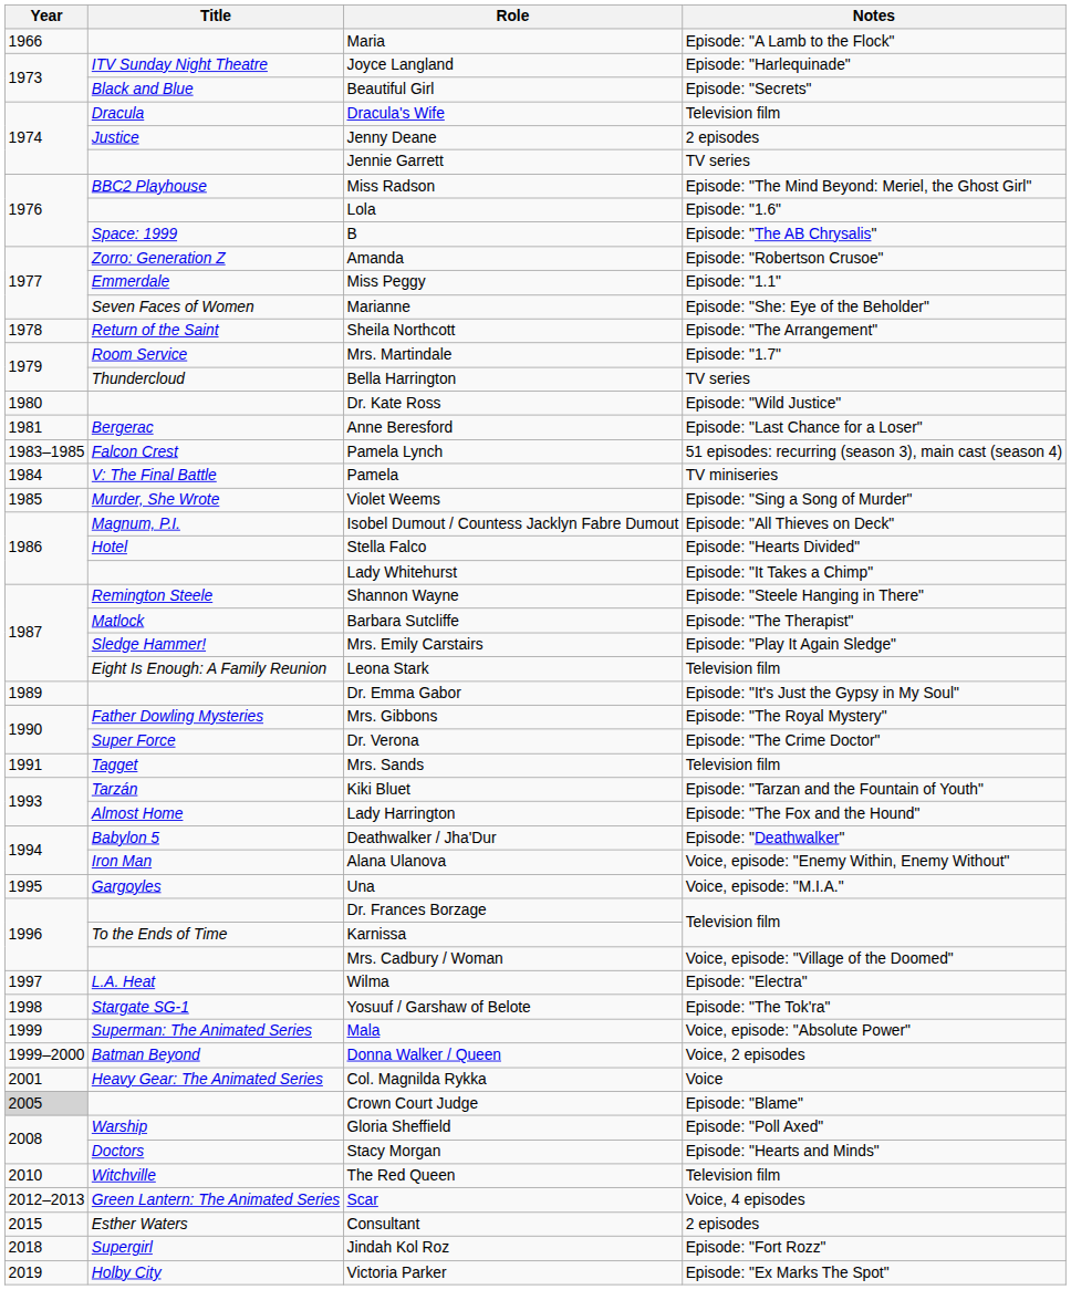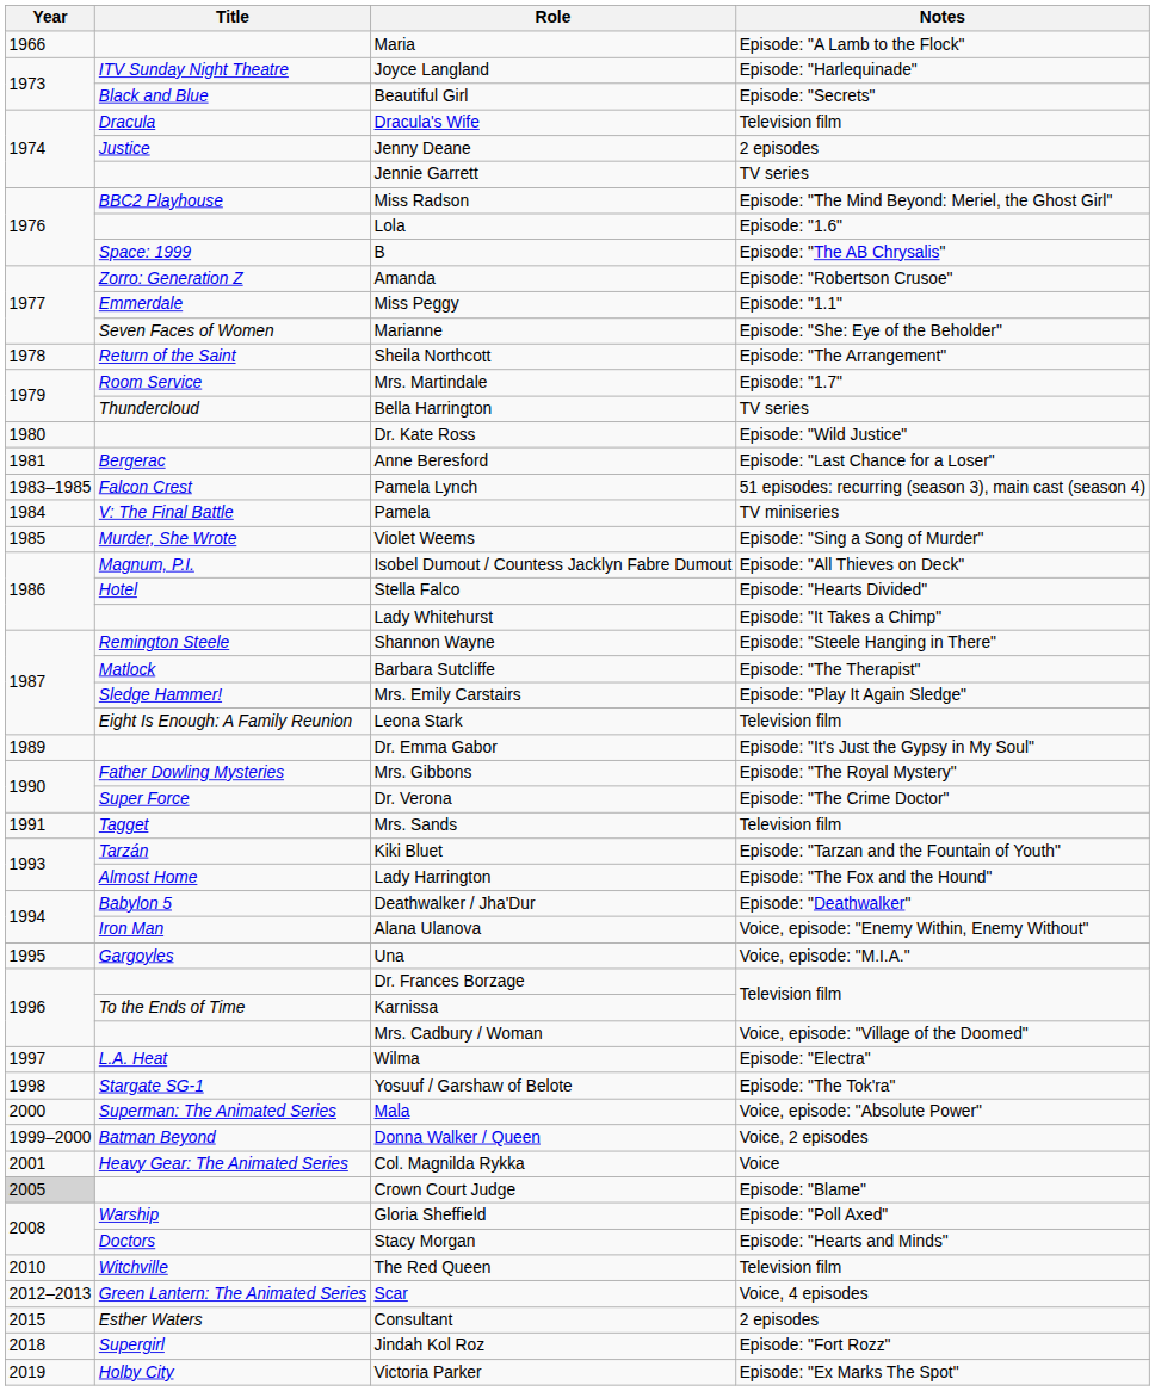 <table class="wikitable sortable">
 <tr>
 <th>Year</th>
 <th>Title</th>
 <th>Role</th>
 <th class="unsortable">Notes</th>
 </tr>
 <tr>
 <td>1966</td>
 <td><em></em></td>
 <td>Maria</td>
 <td>Episode: "A Lamb to the Flock"</td>
 </tr>
 <tr>
 <td rowspan="2">1973</td>
 <td><em><a href='#'>ITV Sunday Night Theatre</a></em></td>
 <td>Joyce Langland</td>
 <td>Episode: "Harlequinade"</td>
 </tr>
 <tr>
 <td><em><a href='#'>Black and Blue</a></em></td>
 <td>Beautiful Girl</td>
 <td>Episode: "Secrets"</td>
 </tr>
 <tr>
 <td rowspan="3">1974</td>
 <td><em><a href='#'>Dracula</a></em></td>
 <td><a href='#'>Dracula's Wife</a></td>
 <td>Television film</td>
 </tr>
 <tr>
 <td><em><a href='#'>Justice</a></em></td>
 <td>Jenny Deane</td>
 <td>2 episodes</td>
 </tr>
 <tr>
 <td><em></em></td>
 <td>Jennie Garrett</td>
 <td>TV series</td>
 </tr>
 <tr>
 <td rowspan="3">1976</td>
 <td><em><a href='#'>BBC2 Playhouse</a></em></td>
 <td>Miss Radson</td>
 <td>Episode: "The Mind Beyond: Meriel, the Ghost Girl"</td>
 </tr>
 <tr>
 <td><em></em></td>
 <td>Lola</td>
 <td>Episode: "1.6"</td>
 </tr>
 <tr>
 <td><em><a href='#'>Space: 1999</a></em></td>
 <td>B</td>
 <td>Episode: "<a href='#'>The AB Chrysalis</a>"</td>
 </tr>
 <tr>
 <td rowspan="3">1977</td>
 <td><em><a href='#'>Zorro: Generation Z</a></em></td>
 <td>Amanda</td>
 <td>Episode: "Robertson Crusoe"</td>
 </tr>
 <tr>
 <td><em><a href='#'>Emmerdale</a></em></td>
 <td>Miss Peggy</td>
 <td>Episode: "1.1"</td>
 </tr>
 <tr>
 <td><em>Seven Faces of Women</em></td>
 <td>Marianne</td>
 <td>Episode: "She: Eye of the Beholder"</td>
 </tr>
 <tr>
 <td>1978</td>
 <td><em><a href='#'>Return of the Saint</a></em></td>
 <td>Sheila Northcott</td>
 <td>Episode: "The Arrangement"</td>
 </tr>
 <tr>
 <td rowspan="2">1979</td>
 <td><em><a href='#'>Room Service</a></em></td>
 <td>Mrs. Martindale</td>
 <td>Episode: "1.7"</td>
 </tr>
 <tr>
 <td><em>Thundercloud</em></td>
 <td>Bella Harrington</td>
 <td>TV series</td>
 </tr>
 <tr>
 <td>1980</td>
 <td><em></em></td>
 <td>Dr. Kate Ross</td>
 <td>Episode: "Wild Justice"</td>
 </tr>
 <tr>
 <td>1981</td>
 <td><em><a href='#'>Bergerac</a></em></td>
 <td>Anne Beresford</td>
 <td>Episode: "Last Chance for a Loser"</td>
 </tr>
 <tr>
 <td>1983–1985</td>
 <td><em><a href='#'>Falcon Crest</a></em></td>
 <td>Pamela Lynch</td>
 <td>51 episodes: recurring (season 3), main cast (season 4)</td>
 </tr>
 <tr>
 <td>1984</td>
 <td><em><a href='#'>V: The Final Battle</a></em></td>
 <td>Pamela</td>
 <td>TV miniseries</td>
 </tr>
 <tr>
 <td>1985</td>
 <td><em><a href='#'>Murder, She Wrote</a></em></td>
 <td>Violet Weems</td>
 <td>Episode: "Sing a Song of Murder"</td>
 </tr>
 <tr>
 <td rowspan="3">1986</td>
 <td><em><a href='#'>Magnum, P.I.</a></em></td>
 <td>Isobel Dumout / Countess Jacklyn Fabre Dumout</td>
 <td>Episode: "All Thieves on Deck"</td>
 </tr>
 <tr>
 <td><em><a href='#'>Hotel</a></em></td>
 <td>Stella Falco</td>
 <td>Episode: "Hearts Divided"</td>
 </tr>
 <tr>
 <td><em></em></td>
 <td>Lady Whitehurst</td>
 <td>Episode: "It Takes a Chimp"</td>
 </tr>
 <tr>
 <td rowspan="4">1987</td>
 <td><em><a href='#'>Remington Steele</a></em></td>
 <td>Shannon Wayne</td>
 <td>Episode: "Steele Hanging in There"</td>
 </tr>
 <tr>
 <td><em><a href='#'>Matlock</a></em></td>
 <td>Barbara Sutcliffe</td>
 <td>Episode: "The Therapist"</td>
 </tr>
 <tr>
 <td><em><a href='#'>Sledge Hammer!</a></em></td>
 <td>Mrs. Emily Carstairs</td>
 <td>Episode: "Play It Again Sledge"</td>
 </tr>
 <tr>
 <td><em>Eight Is Enough: A Family Reunion</em></td>
 <td>Leona Stark</td>
 <td>Television film</td>
 </tr>
 <tr>
 <td>1989</td>
 <td><em></em></td>
 <td>Dr. Emma Gabor</td>
 <td>Episode: "It's Just the Gypsy in My Soul"</td>
 </tr>
 <tr>
 <td rowspan="2">1990</td>
 <td><em><a href='#'>Father Dowling Mysteries</a></em></td>
 <td>Mrs. Gibbons</td>
 <td>Episode: "The Royal Mystery"</td>
 </tr>
 <tr>
 <td><em><a href='#'>Super Force</a></em></td>
 <td>Dr. Verona</td>
 <td>Episode: "The Crime Doctor"</td>
 </tr>
 <tr>
 <td>1991</td>
 <td><em><a href='#'>Tagget</a></em></td>
 <td>Mrs. Sands</td>
 <td>Television film</td>
 </tr>
 <tr>
 <td rowspan="2">1993</td>
 <td><em><a href='#'>Tarzán</a></em></td>
 <td>Kiki Bluet</td>
 <td>Episode: "Tarzan and the Fountain of Youth"</td>
 </tr>
 <tr>
 <td><em><a href='#'>Almost Home</a></em></td>
 <td>Lady Harrington</td>
 <td>Episode: "The Fox and the Hound"</td>
 </tr>
 <tr>
 <td rowspan="2">1994</td>
 <td><em><a href='#'>Babylon 5</a></em></td>
 <td>Deathwalker / Jha'Dur</td>
 <td>Episode: "<a href='#'>Deathwalker</a>"</td>
 </tr>
 <tr>
 <td><em><a href='#'>Iron Man</a></em></td>
 <td>Alana Ulanova</td>
 <td>Voice, episode: "Enemy Within, Enemy Without"</td>
 </tr>
 <tr>
 <td>1995</td>
 <td><em><a href='#'>Gargoyles</a></em></td>
 <td>Una</td>
 <td>Voice, episode: "M.I.A."</td>
 </tr>
 <tr>
 <td rowspan="3">1996</td>
 <td><em></em></td>
 <td>Dr. Frances Borzage</td>
 <td rowspan="2">Television film</td>
 </tr>
 <tr>
 <td><em>To the Ends of Time</em></td>
 <td>Karnissa</td>
 </tr>
 <tr>
 <td><em></em></td>
 <td>Mrs. Cadbury / Woman</td>
 <td>Voice, episode: "Village of the Doomed"</td>
 </tr>
 <tr>
 <td>1997</td>
 <td><em><a href='#'>L.A. Heat</a></em></td>
 <td>Wilma</td>
 <td>Episode: "Electra"</td>
 </tr>
 <tr>
 <td>1998</td>
 <td><em><a href='#'>Stargate SG-1</a></em></td>
 <td>Yosuuf / Garshaw of Belote</td>
 <td>Episode: "The Tok'ra"</td>
 </tr>
 <tr>
-<td>1999</td>
+<td>2000</td>
 <td><em><a href='#'>Superman: The Animated Series</a></em></td>
 <td><a href='#'>Mala</a></td>
 <td>Voice, episode: "Absolute Power"</td>
 </tr>
 <tr>
 <td>1999–2000</td>
 <td><em><a href='#'>Batman Beyond</a></em></td>
 <td><a href='#'>Donna Walker / Queen</a></td>
 <td>Voice, 2 episodes</td>
 </tr>
 <tr>
 <td>2001</td>
 <td><em><a href='#'>Heavy Gear: The Animated Series</a></em></td>
 <td>Col. Magnilda Rykka</td>
 <td>Voice</td>
 </tr>
 <tr>
 <td style="background: lightgrey;">2005</td>
 <td><em></em></td>
 <td>Crown Court Judge</td>
 <td>Episode: "Blame"</td>
 </tr>
 <tr>
 <td rowspan="2">2008</td>
 <td><em><a href='#'>Warship</a></em></td>
 <td>Gloria Sheffield</td>
 <td>Episode: "Poll Axed"</td>
 </tr>
 <tr>
 <td><em><a href='#'>Doctors</a></em></td>
 <td>Stacy Morgan</td>
 <td>Episode: "Hearts and Minds"</td>
 </tr>
 <tr>
 <td>2010</td>
 <td><em><a href='#'>Witchville</a></em></td>
 <td>The Red Queen</td>
 <td>Television film</td>
 </tr>
 <tr>
 <td>2012–2013</td>
 <td><em><a href='#'>Green Lantern: The Animated Series</a></em></td>
 <td><a href='#'>Scar</a></td>
 <td>Voice, 4 episodes</td>
 </tr>
 <tr>
 <td>2015</td>
 <td><em>Esther Waters</em></td>
 <td>Consultant</td>
 <td>2 episodes</td>
 </tr>
 <tr>
 <td>2018</td>
 <td><em><a href='#'>Supergirl</a></em></td>
 <td>Jindah Kol Roz</td>
 <td>Episode: "Fort Rozz"</td>
 </tr>
 <tr>
 <td>2019</td>
 <td><em><a href='#'>Holby City</a></em></td>
 <td>Victoria Parker</td>
 <td>Episode: "Ex Marks The Spot"</td>
 </tr>
 </table>
